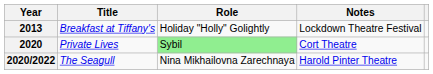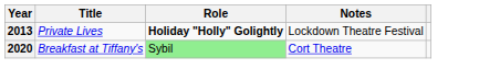 <table class="wikitable sortable plainrowheaders">
 <tr>
 <th scope="col">Year</th>
 <th scope="col">Title</th>
 <th scope="col">Role</th>
 <th scope="col">Notes</th>
 <th scope="col" class="unsortable"></th>
 </tr>
 <tr>
 <th scope="row">2013</th>
-<td><em><a href='#'>Breakfast at Tiffany's</a></em></td>
-<td>Holiday "Holly" Golightly</td>
+<td><em><a href='#'>Private Lives</a></em></td>
+<td><strong>Holiday "Holly" Golightly</strong></td>
 <td>Lockdown Theatre Festival</td>
 <td style="text-align: center;"></td>
 </tr>
 <tr>
 <th scope="row">2020</th>
-<td><em><a href='#'>Private Lives</a></em></td>
+<td><em><a href='#'>Breakfast at Tiffany's</a></em></td>
 <td style="background: lightgreen;">Sybil</td>
 <td><a href='#'>Cort Theatre</a></td>
 <td style="text-align: center;"></td>
 </tr>
-<tr>
-<th scope="row">2020/2022</th>
-<td data-sort-value="Seagull, The"><em><a href='#'>The Seagull</a></em></td>
-<td>Nina Mikhailovna Zarechnaya</td>
-<td><a href='#'>Harold Pinter Theatre</a></td>
-<td style="text-align: center;"></td>
-</tr>
 </table>
